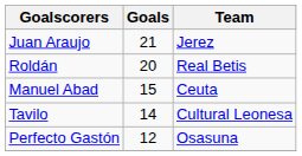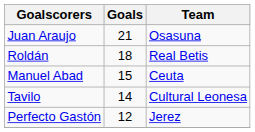 <table class="wikitable sortable" class="wikitable">
 <tr style="background:#ccc; text-align:center;">
 <th>Goalscorers</th>
 <th>Goals</th>
 <th>Team</th>
 </tr>
 <tr>
 <td> <a href='#'>Juan Araujo</a></td>
 <td style="text-align:center;">21</td>
-<td><a href='#'>Jerez</a></td>
+<td><a href='#'>Osasuna</a></td>
 </tr>
 <tr>
 <td> <a href='#'>Roldán</a></td>
-<td style="text-align:center;">20</td>
+<td style="text-align:center;">18</td>
 <td><a href='#'>Real Betis</a></td>
 </tr>
 <tr>
 <td> <a href='#'>Manuel Abad</a></td>
 <td style="text-align:center;">15</td>
 <td><a href='#'>Ceuta</a></td>
 </tr>
 <tr>
 <td> <a href='#'>Tavilo</a></td>
 <td style="text-align:center;">14</td>
 <td><a href='#'>Cultural Leonesa</a></td>
 </tr>
 <tr>
 <td> <a href='#'>Perfecto Gastón</a></td>
 <td style="text-align:center;">12</td>
-<td><a href='#'>Osasuna</a></td>
+<td><a href='#'>Jerez</a></td>
 </tr>
 <tr>
 </tr>
 </table>
